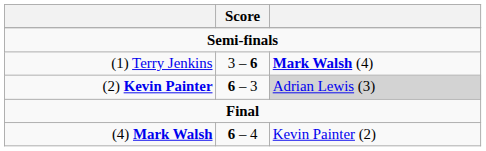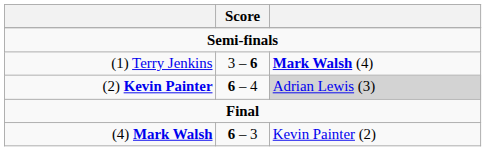 <table class=wikitable style="text-align:center">
 <tr>
 <th width=220></th>
 <th width=50>Score</th>
 <th width=220></th>
 </tr>
 <tr align=center>
 </tr>
 <tr align=center>
 <td colspan="3"><strong>Semi-finals</strong></td>
 </tr>
 <tr align=left>
 <td align=right>(1) <a href='#'>Terry Jenkins</a> </td>
 <td align=center>3 – <strong>6</strong></td>
 <td> <strong><a href='#'>Mark Walsh</a></strong> (4)</td>
 </tr>
 <tr align=left>
 <td align=right>(2) <strong><a href='#'>Kevin Painter</a></strong> </td>
-<td align=center><strong>6</strong> – 3</td>
+<td align=center><strong>6</strong> – 4</td>
 <td style="background: lightgrey;"> <a href='#'>Adrian Lewis</a> (3)</td>
 </tr>
 <tr align=center>
 <td colspan="3"><strong>Final</strong></td>
 </tr>
 <tr align=left>
 <td align=right>(4) <strong><a href='#'>Mark Walsh</a></strong> </td>
-<td align=center><strong>6</strong> – 4</td>
+<td align=center><strong>6</strong> – 3</td>
 <td> <a href='#'>Kevin Painter</a> (2)</td>
 </tr>
 </table>
